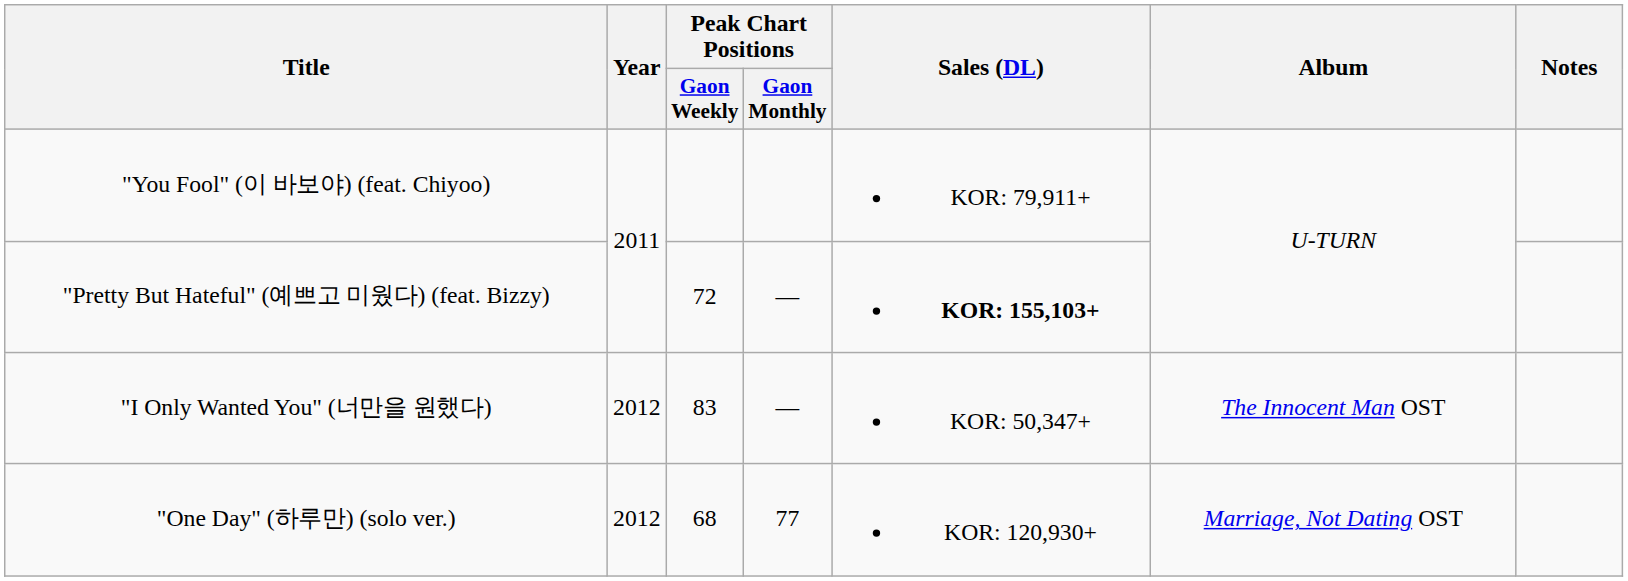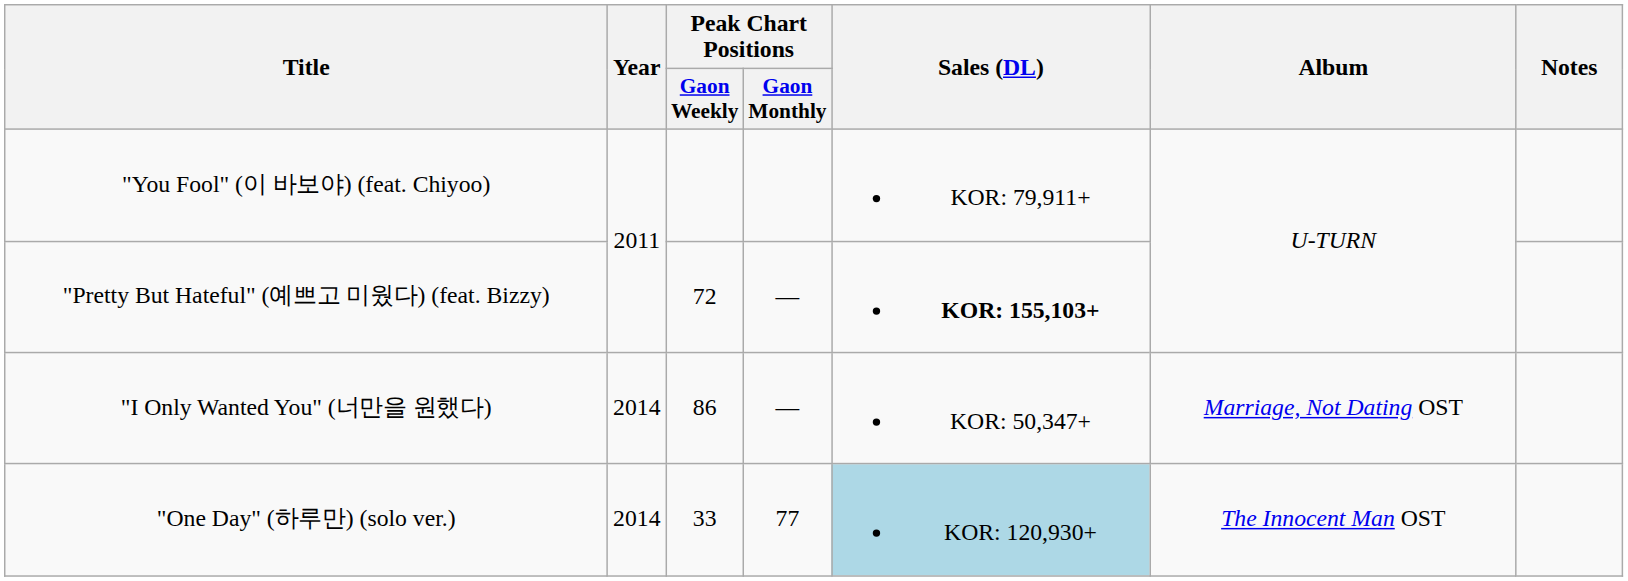 <table class="wikitable plainrowheaders" style="text-align:center;" border="1">
 <tr>
 <th scope="col" rowspan="2" style="width:25em;">Title</th>
 <th scope="col" rowspan="2">Year</th>
 <th scope="col" colspan="2">Peak Chart Positions</th>
 <th scope="col" rowspan="2" style="width:13em;">Sales (<a href='#'>DL</a>)</th>
 <th scope="col" rowspan="2" style="width:15em;">Album</th>
 <th scope="col" rowspan="2" style="width:4em;">Notes</th>
 </tr>
 <tr>
 <th scope="col" style="width:3em;font-size:90%;"><a href='#'>Gaon</a><br>Weekly</th>
 <th scope="col" style="width:3em;font-size:90%;"><a href='#'>Gaon</a><br>Monthly</th>
 </tr>
 <tr>
 <td>"You Fool" (이 바보야) (feat. Chiyoo)</td>
 <td rowspan="2">2011</td>
 <td></td>
 <td></td>
 <td><br><ul><li>KOR: 79,911+</li></ul></td>
 <td rowspan="2"><em>U-TURN</em></td>
 <td></td>
 </tr>
 <tr>
 <td>"Pretty But Hateful" (예쁘고 미웠다) (feat. Bizzy)</td>
 <td>72</td>
 <td align="center">—</td>
 <td><strong><br><ul><li>KOR: 155,103+</li></ul></strong></td>
 <td></td>
 </tr>
 <tr>
 <td>"I Only Wanted You" (너만을 원했다)</td>
-<td>2012</td>
-<td>83</td>
+<td>2014</td>
+<td>86</td>
 <td align="center">—</td>
 <td><br><ul><li>KOR: 50,347+</li></ul></td>
-<td><em><a href='#'>The Innocent Man</a></em> OST</td>
+<td><em><a href='#'>Marriage, Not Dating</a></em> OST</td>
 <td></td>
 </tr>
 <tr>
 <td>"One Day" (하루만) (solo ver.)</td>
-<td>2012</td>
-<td>68</td>
+<td>2014</td>
+<td>33</td>
 <td>77</td>
-<td><br><ul><li>KOR: 120,930+</li></ul></td>
-<td><em><a href='#'>Marriage, Not Dating</a></em> OST</td>
+<td style="background: lightblue;"><br><ul><li>KOR: 120,930+</li></ul></td>
+<td><em><a href='#'>The Innocent Man</a></em> OST</td>
 <td></td>
 </tr>
 </table>
